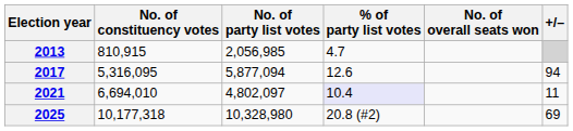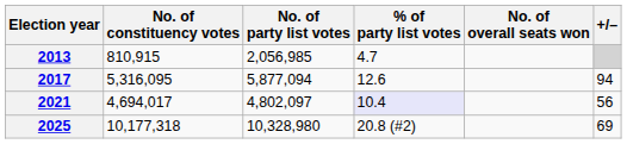 <table class=wikitable>
 <tr>
 <th>Election year</th>
 <th>No. of<br>constituency votes</th>
 <th>No. of<br>party list votes</th>
 <th>% of<br>party list votes</th>
 <th>No. of<br>overall seats won</th>
 <th>+/–</th>
 </tr>
 <tr>
 <th><a href='#'>2013</a></th>
 <td>810,915</td>
 <td>2,056,985</td>
 <td>4.7</td>
 <td></td>
 <td style="background:lightgrey;"></td>
 </tr>
 <tr>
 <th><a href='#'>2017</a></th>
 <td>5,316,095</td>
 <td>5,877,094</td>
 <td>12.6</td>
 <td></td>
 <td> 94</td>
 </tr>
 <tr>
 <th><a href='#'>2021</a></th>
-<td>6,694,010</td>
+<td>4,694,017</td>
 <td>4,802,097</td>
 <td style="background: lavender;">10.4</td>
 <td></td>
-<td> 11</td>
+<td> 56</td>
 </tr>
 <tr>
 <th><a href='#'>2025</a></th>
 <td>10,177,318</td>
 <td>10,328,980</td>
 <td>20.8 (#2)</td>
 <td></td>
 <td> 69</td>
 </tr>
 </table>
